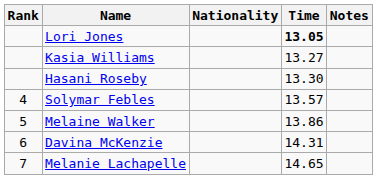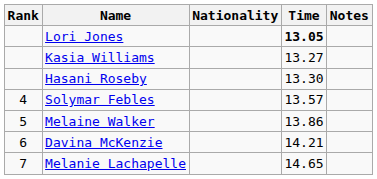 <table class="wikitable sortable" style="text-align:center">
 <tr>
 <th>Rank</th>
 <th>Name</th>
 <th>Nationality</th>
 <th>Time</th>
 <th>Notes</th>
 </tr>
 <tr>
 <td align=center></td>
 <td align=left><a href='#'>Lori Jones</a></td>
 <td align=left></td>
 <td><strong>13.05</strong></td>
 <td></td>
 </tr>
 <tr>
 <td align=center></td>
 <td align=left><a href='#'>Kasia Williams</a></td>
 <td align=left></td>
 <td>13.27</td>
 <td></td>
 </tr>
 <tr>
 <td align=center></td>
 <td align=left><a href='#'>Hasani Roseby</a></td>
 <td align=left></td>
 <td>13.30</td>
 <td></td>
 </tr>
 <tr>
 <td align=center>4</td>
 <td align=left><a href='#'>Solymar Febles</a></td>
 <td align=left></td>
 <td>13.57</td>
 <td></td>
 </tr>
 <tr>
 <td align=center>5</td>
 <td align=left><a href='#'>Melaine Walker</a></td>
 <td align=left></td>
 <td>13.86</td>
 <td></td>
 </tr>
 <tr>
 <td align=center>6</td>
 <td align=left><a href='#'>Davina McKenzie</a></td>
 <td align=left></td>
-<td>14.31</td>
+<td>14.21</td>
 <td></td>
 </tr>
 <tr>
 <td align=center>7</td>
 <td align=left><a href='#'>Melanie Lachapelle</a></td>
 <td align=left></td>
 <td>14.65</td>
 <td></td>
 </tr>
 </table>
